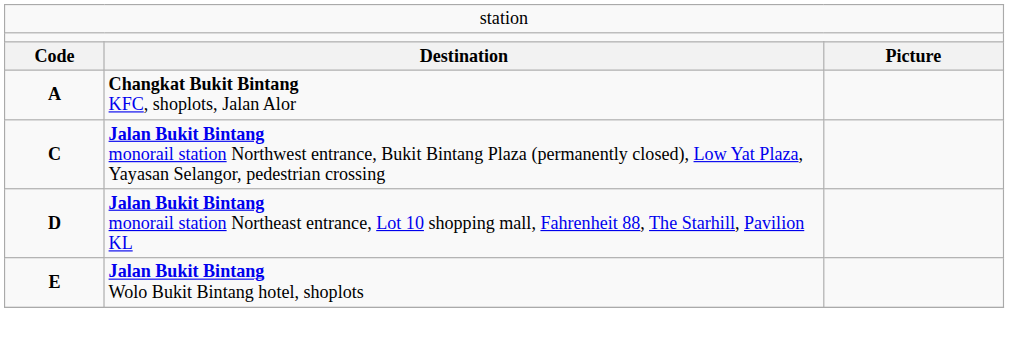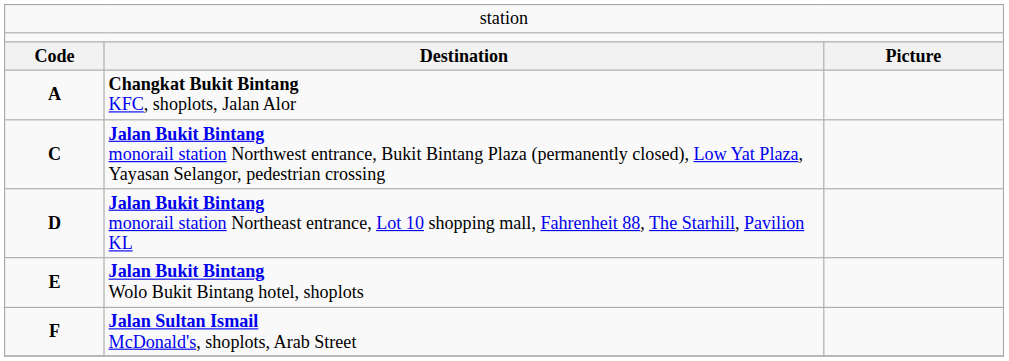 <table class="wikitable" style="width:70%">
 <tr>
 <td colspan=3 align="center"> station</td>
 </tr>
 <tr>
 <td colspan=3 align="center" bgcolor=></td>
 </tr>
 <tr>
 <th style="width:10%">Code</th>
 <th style="width:72%">Destination</th>
 <th style="width:18%">Picture</th>
 </tr>
 <tr>
 <td align="center"><strong><span>A</span></strong></td>
 <td><strong>Changkat Bukit Bintang</strong><br><a href='#'>KFC</a>, shoplots, Jalan Alor</td>
 <td></td>
 </tr>
 <tr>
 <td align="center"><strong><span>C</span></strong></td>
 <td><strong><a href='#'>Jalan Bukit Bintang</a></strong><br> <a href='#'>monorail station</a> Northwest entrance, Bukit Bintang Plaza (permanently closed), <a href='#'>Low Yat Plaza</a>, Yayasan Selangor, pedestrian crossing</td>
 <td></td>
 </tr>
 <tr>
 <td align="center"><strong><span>D</span></strong></td>
 <td><strong><a href='#'>Jalan Bukit Bintang</a></strong><br> <a href='#'>monorail station</a> Northeast entrance, <a href='#'>Lot 10</a> shopping mall, <a href='#'>Fahrenheit 88</a>, <a href='#'>The Starhill</a>, <a href='#'>Pavilion KL</a></td>
 <td></td>
 </tr>
 <tr>
 <td align="center"><strong><span>E</span></strong></td>
 <td><strong><a href='#'>Jalan Bukit Bintang</a></strong><br>Wolo Bukit Bintang hotel, shoplots</td>
 <td></td>
 </tr>
 <tr>
+<td align="center"><strong><span>F</span></strong></td>
+<td><strong><a href='#'>Jalan Sultan Ismail</a></strong><br><a href='#'>McDonald's</a>, shoplots, Arab Street</td>
+<td></td>
+</tr>
+<tr>
 </tr>
 </table>
